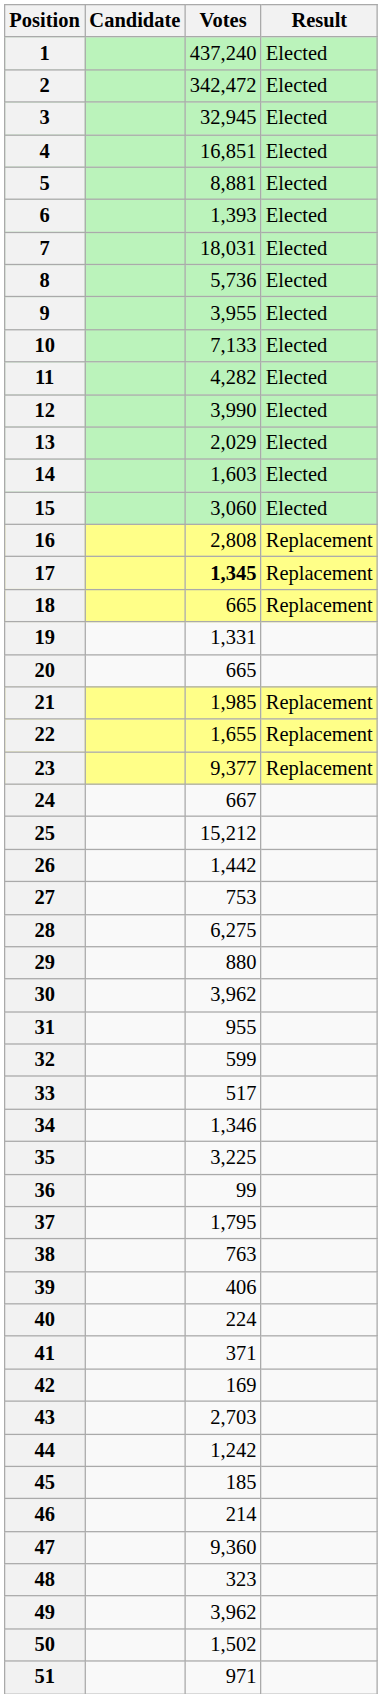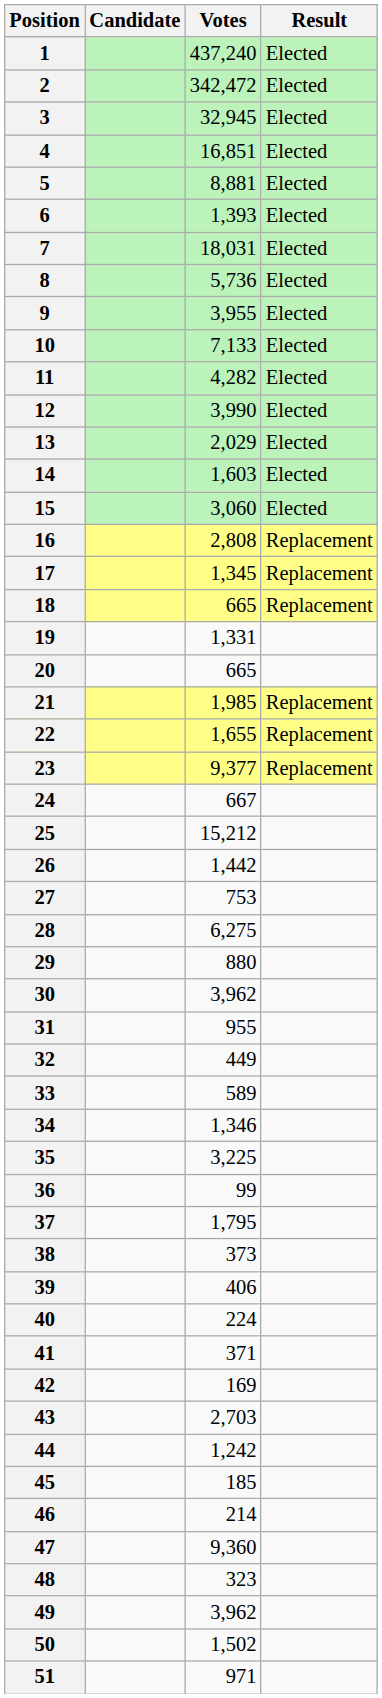 <table class="wikitable sortable col3right">
 <tr>
 <th scope="col">Position</th>
 <th scope="col">Candidate</th>
 <th scope="col">Votes</th>
 <th scope="col">Result</th>
 </tr>
 <tr bgcolor=bbf3bb>
 <th scope="row">1</th>
 <td></td>
 <td align="right">437,240</td>
 <td>Elected</td>
 </tr>
 <tr bgcolor=bbf3bb>
 <th scope="row">2</th>
 <td></td>
 <td align="right">342,472</td>
 <td>Elected</td>
 </tr>
 <tr bgcolor=bbf3bb>
 <th scope="row">3</th>
 <td></td>
 <td align="right">32,945</td>
 <td>Elected</td>
 </tr>
 <tr bgcolor=bbf3bb>
 <th scope="row">4</th>
 <td></td>
 <td align="right">16,851</td>
 <td>Elected</td>
 </tr>
 <tr bgcolor=bbf3bb>
 <th scope="row">5</th>
 <td></td>
 <td align="right">8,881</td>
 <td>Elected</td>
 </tr>
 <tr bgcolor=bbf3bb>
 <th scope="row">6</th>
 <td></td>
 <td align="right">1,393</td>
 <td>Elected</td>
 </tr>
 <tr bgcolor=bbf3bb>
 <th scope="row">7</th>
 <td></td>
 <td align="right">18,031</td>
 <td>Elected</td>
 </tr>
 <tr bgcolor=bbf3bb>
 <th scope="row">8</th>
 <td></td>
 <td align="right">5,736</td>
 <td>Elected</td>
 </tr>
 <tr bgcolor=bbf3bb>
 <th scope="row">9</th>
 <td></td>
 <td align="right">3,955</td>
 <td>Elected</td>
 </tr>
 <tr bgcolor=bbf3bb>
 <th scope="row">10</th>
 <td></td>
 <td align="right">7,133</td>
 <td>Elected</td>
 </tr>
 <tr bgcolor=bbf3bb>
 <th scope="row">11</th>
 <td></td>
 <td align="right">4,282</td>
 <td>Elected</td>
 </tr>
 <tr bgcolor=bbf3bb>
 <th scope="row">12</th>
 <td></td>
 <td align="right">3,990</td>
 <td>Elected</td>
 </tr>
 <tr bgcolor=bbf3bb>
 <th scope="row">13</th>
 <td></td>
 <td align="right">2,029</td>
 <td>Elected</td>
 </tr>
 <tr bgcolor=bbf3bb>
 <th scope="row">14</th>
 <td></td>
 <td align="right">1,603</td>
 <td>Elected</td>
 </tr>
 <tr bgcolor=bbf3bb>
 <th scope="row">15</th>
 <td></td>
 <td align="right">3,060</td>
 <td>Elected</td>
 </tr>
 <tr bgcolor=#FF8>
 <th scope="row">16</th>
 <td></td>
 <td align="right">2,808</td>
 <td>Replacement</td>
 </tr>
 <tr bgcolor=#FF8>
 <th scope="row">17</th>
 <td></td>
-<td align="right"><strong>1,345</strong></td>
+<td align="right">1,345</td>
 <td>Replacement</td>
 </tr>
 <tr bgcolor=#FF8>
 <th scope="row">18</th>
 <td></td>
 <td align="right">665</td>
 <td>Replacement</td>
 </tr>
 <tr>
 <th scope="row">19</th>
 <td></td>
 <td align="right">1,331</td>
 <td></td>
 </tr>
 <tr>
 <th scope="row">20</th>
 <td></td>
 <td align="right">665</td>
 <td></td>
 </tr>
 <tr bgcolor=#FF8>
 <th scope="row">21</th>
 <td></td>
 <td align="right">1,985</td>
 <td>Replacement</td>
 </tr>
 <tr bgcolor=#FF8>
 <th scope="row">22</th>
 <td></td>
 <td align="right">1,655</td>
 <td>Replacement</td>
 </tr>
 <tr bgcolor=#FF8>
 <th scope="row">23</th>
 <td></td>
 <td align="right">9,377</td>
 <td>Replacement</td>
 </tr>
 <tr>
 <th scope="row">24</th>
 <td></td>
 <td align="right">667</td>
 <td></td>
 </tr>
 <tr>
 <th scope="row">25</th>
 <td></td>
 <td align="right">15,212</td>
 <td></td>
 </tr>
 <tr>
 <th scope="row">26</th>
 <td></td>
 <td align="right">1,442</td>
 <td></td>
 </tr>
 <tr>
 <th scope="row">27</th>
 <td></td>
 <td align="right">753</td>
 <td></td>
 </tr>
 <tr>
 <th scope="row">28</th>
 <td></td>
 <td align="right">6,275</td>
 <td></td>
 </tr>
 <tr>
 <th scope="row">29</th>
 <td></td>
 <td align="right">880</td>
 <td></td>
 </tr>
 <tr>
 <th scope="row">30</th>
 <td></td>
 <td align="right">3,962</td>
 <td></td>
 </tr>
 <tr>
 <th scope="row">31</th>
 <td></td>
 <td align="right">955</td>
 <td></td>
 </tr>
 <tr>
 <th scope="row">32</th>
 <td></td>
-<td align="right">599</td>
+<td align="right">449</td>
 <td></td>
 </tr>
 <tr>
 <th scope="row">33</th>
 <td></td>
-<td align="right">517</td>
+<td align="right">589</td>
 <td></td>
 </tr>
 <tr>
 <th scope="row">34</th>
 <td></td>
 <td align="right">1,346</td>
 <td></td>
 </tr>
 <tr>
 <th scope="row">35</th>
 <td></td>
 <td align="right">3,225</td>
 <td></td>
 </tr>
 <tr>
 <th scope="row">36</th>
 <td></td>
 <td align="right">99</td>
 <td></td>
 </tr>
 <tr>
 <th scope="row">37</th>
 <td></td>
 <td align="right">1,795</td>
 <td></td>
 </tr>
 <tr>
 <th scope="row">38</th>
 <td></td>
-<td align="right">763</td>
+<td align="right">373</td>
 <td></td>
 </tr>
 <tr>
 <th scope="row">39</th>
 <td></td>
 <td align="right">406</td>
 <td></td>
 </tr>
 <tr>
 <th scope="row">40</th>
 <td></td>
 <td align="right">224</td>
 <td></td>
 </tr>
 <tr>
 <th scope="row">41</th>
 <td></td>
 <td align="right">371</td>
 <td></td>
 </tr>
 <tr>
 <th scope="row">42</th>
 <td></td>
 <td align="right">169</td>
 <td></td>
 </tr>
 <tr>
 <th scope="row">43</th>
 <td></td>
 <td align="right">2,703</td>
 <td></td>
 </tr>
 <tr>
 <th scope="row">44</th>
 <td></td>
 <td align="right">1,242</td>
 <td></td>
 </tr>
 <tr>
 <th scope="row">45</th>
 <td></td>
 <td align="right">185</td>
 <td></td>
 </tr>
 <tr>
 <th scope="row">46</th>
 <td></td>
 <td align="right">214</td>
 <td></td>
 </tr>
 <tr>
 <th scope="row">47</th>
 <td></td>
 <td align="right">9,360</td>
 <td></td>
 </tr>
 <tr>
 <th scope="row">48</th>
 <td></td>
 <td align="right">323</td>
 <td></td>
 </tr>
 <tr>
 <th scope="row">49</th>
 <td></td>
 <td align="right">3,962</td>
 <td></td>
 </tr>
 <tr>
 <th scope="row">50</th>
 <td></td>
 <td align="right">1,502</td>
 <td></td>
 </tr>
 <tr>
 <th scope="row">51</th>
 <td></td>
 <td align="right">971</td>
 <td></td>
 </tr>
 </table>
